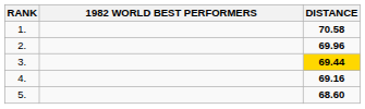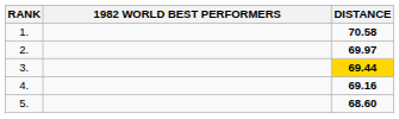 <table class="wikitable" style="border-collapse: collapse; font-size: 90%;">
 <tr>
 <th>RANK</th>
 <th align="center" style="width: 25em">1982 WORLD BEST PERFORMERS</th>
 <th align="center" style="width: 5em">DISTANCE</th>
 </tr>
 <tr>
 <td align="center">1.</td>
 <td></td>
 <td align="center"><strong>70.58</strong></td>
 </tr>
 <tr>
 <td align="center">2.</td>
 <td></td>
-<td align="center"><strong>69.96</strong></td>
+<td align="center"><strong>69.97</strong></td>
 </tr>
 <tr>
 <td align="center">3.</td>
 <td></td>
 <td align="center" style="background: gold;"><strong>69.44</strong></td>
 </tr>
 <tr>
 <td align="center">4.</td>
 <td></td>
 <td align="center"><strong>69.16</strong></td>
 </tr>
 <tr>
 <td align="center">5.</td>
 <td></td>
 <td align="center"><strong>68.60</strong></td>
 </tr>
 </table>
